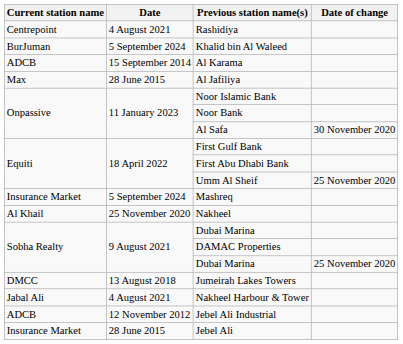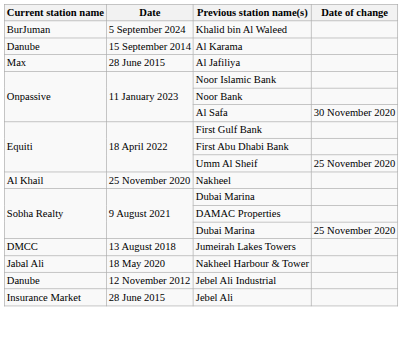 <table class="wikitable mw-collapsible mw-collapsed">
 <tr>
 <th>Current station name</th>
 <th>Date</th>
 <th>Previous station name(s)</th>
 <th>Date of change</th>
 </tr>
 <tr>
-<td>Centrepoint</td>
-<td>4 August 2021</td>
-<td>Rashidiya</td>
-<td></td>
-</tr>
-<tr>
 <td>BurJuman</td>
 <td>5 September 2024</td>
 <td>Khalid bin Al Waleed</td>
 <td></td>
 </tr>
 <tr>
-<td>ADCB</td>
+<td>Danube</td>
 <td>15 September 2014</td>
 <td>Al Karama</td>
 <td></td>
 </tr>
 <tr>
 <td>Max</td>
 <td>28 June 2015</td>
 <td>Al Jafiliya</td>
 <td></td>
 </tr>
 <tr>
 <td rowspan="3">Onpassive</td>
 <td rowspan="3">11 January 2023</td>
 <td>Noor Islamic Bank</td>
 <td></td>
 </tr>
 <tr>
 <td>Noor Bank</td>
 <td></td>
 </tr>
 <tr>
 <td>Al Safa</td>
 <td>30 November 2020</td>
 </tr>
 <tr>
 <td rowspan="3">Equiti</td>
 <td rowspan="3">18 April 2022</td>
 <td>First Gulf Bank</td>
 <td></td>
 </tr>
 <tr>
 <td>First Abu Dhabi Bank</td>
 <td></td>
 </tr>
 <tr>
 <td>Umm Al Sheif</td>
 <td>25 November 2020</td>
 </tr>
 <tr>
-<td>Insurance Market</td>
-<td>5 September 2024</td>
-<td>Mashreq</td>
-<td></td>
-</tr>
-<tr>
 <td>Al Khail</td>
 <td>25 November 2020</td>
 <td>Nakheel</td>
 <td></td>
 </tr>
 <tr>
 <td rowspan="3">Sobha Realty</td>
 <td rowspan="3">9 August 2021</td>
 <td>Dubai Marina</td>
 <td></td>
 </tr>
 <tr>
 <td>DAMAC Properties</td>
 <td></td>
 </tr>
 <tr>
 <td>Dubai Marina</td>
 <td>25 November 2020</td>
 </tr>
 <tr>
 <td>DMCC</td>
 <td>13 August 2018</td>
 <td>Jumeirah Lakes Towers</td>
 <td></td>
 </tr>
 <tr>
 <td>Jabal Ali</td>
-<td>4 August 2021</td>
+<td>18 May 2020</td>
 <td>Nakheel Harbour & Tower</td>
 <td></td>
 </tr>
 <tr>
-<td>ADCB</td>
+<td>Danube</td>
 <td>12 November 2012</td>
 <td>Jebel Ali Industrial</td>
 <td></td>
 </tr>
 <tr>
 <td>Insurance Market</td>
 <td>28 June 2015</td>
 <td>Jebel Ali</td>
 <td></td>
 </tr>
 </table>
